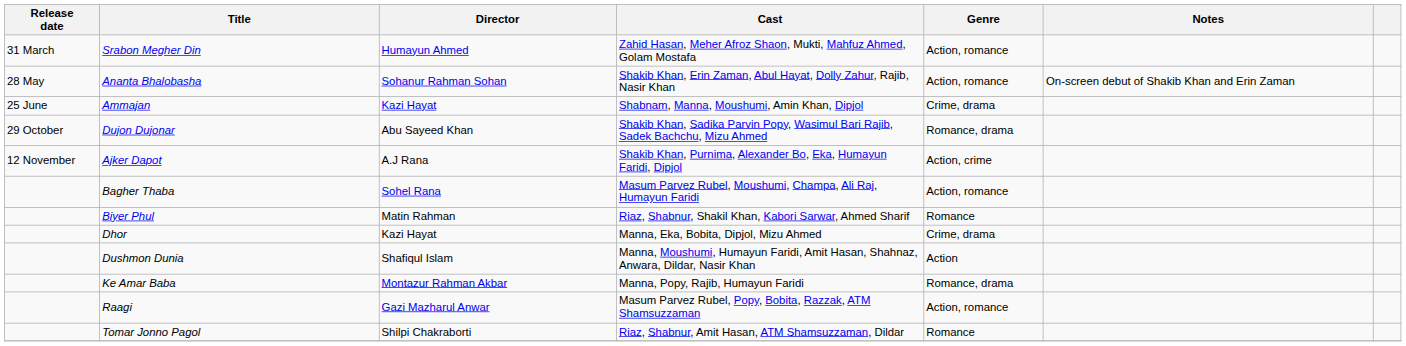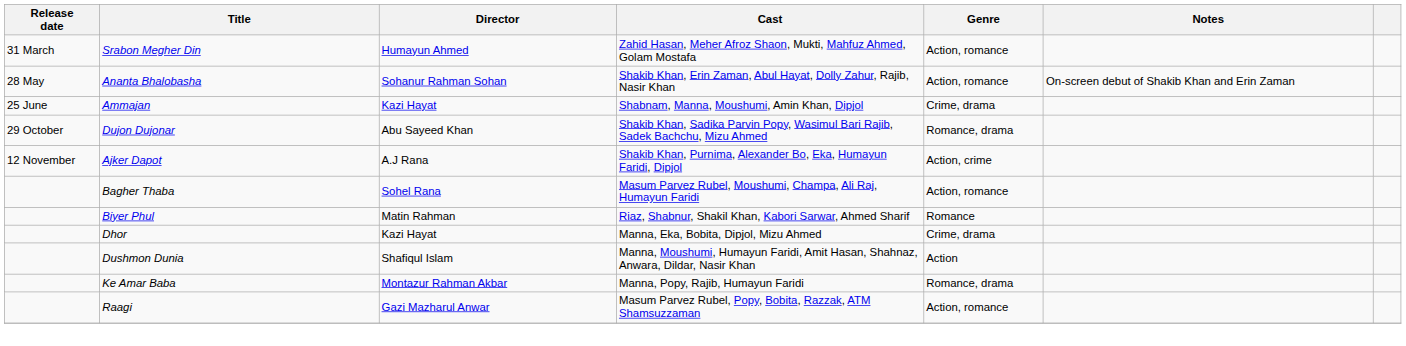 <table class="wikitable sortable">
 <tr>
 <th>Release <br> date</th>
 <th style="width:20%;">Title</th>
 <th style="width:17%;">Director</th>
 <th style="width:22%;">Cast</th>
 <th>Genre</th>
 <th>Notes</th>
 <th style="width:2%;"></th>
 </tr>
 <tr>
 <td>31 March</td>
 <td><em><a href='#'>Srabon Megher Din</a></em></td>
 <td><a href='#'>Humayun Ahmed</a></td>
 <td><a href='#'>Zahid Hasan</a>, <a href='#'>Meher Afroz Shaon</a>, Mukti, <a href='#'>Mahfuz Ahmed</a>, Golam Mostafa</td>
 <td>Action, romance</td>
 <td></td>
 <td></td>
 </tr>
 <tr>
 <td>28 May</td>
 <td><em><a href='#'>Ananta Bhalobasha</a></em></td>
 <td><a href='#'>Sohanur Rahman Sohan</a></td>
 <td><a href='#'>Shakib Khan</a>, <a href='#'>Erin Zaman</a>, <a href='#'>Abul Hayat</a>, <a href='#'>Dolly Zahur</a>, Rajib, Nasir Khan</td>
 <td>Action, romance</td>
 <td>On-screen debut of Shakib Khan and Erin Zaman</td>
 <td><br></td>
 </tr>
 <tr>
 <td>25 June</td>
 <td><em><a href='#'>Ammajan</a></em></td>
 <td><a href='#'>Kazi Hayat</a></td>
 <td><a href='#'>Shabnam</a>, <a href='#'>Manna</a>, <a href='#'>Moushumi</a>, Amin Khan, <a href='#'>Dipjol</a></td>
 <td>Crime, drama</td>
 <td></td>
 <td></td>
 </tr>
 <tr>
 <td>29 October</td>
 <td><em><a href='#'>Dujon Dujonar</a></em></td>
 <td>Abu Sayeed Khan</td>
 <td><a href='#'>Shakib Khan</a>, <a href='#'>Sadika Parvin Popy</a>, <a href='#'>Wasimul Bari Rajib</a>, <a href='#'>Sadek Bachchu</a>, <a href='#'>Mizu Ahmed</a></td>
 <td>Romance, drama</td>
 <td></td>
 <td></td>
 </tr>
 <tr>
 <td>12 November</td>
 <td><em><a href='#'>Ajker Dapot</a></em></td>
 <td>A.J Rana</td>
 <td><a href='#'>Shakib Khan</a>, <a href='#'>Purnima</a>, <a href='#'>Alexander Bo</a>, <a href='#'>Eka</a>, <a href='#'>Humayun Faridi</a>, <a href='#'>Dipjol</a></td>
 <td>Action, crime</td>
 <td></td>
 <td></td>
 </tr>
 <tr>
 <td></td>
 <td><em>Bagher Thaba</em></td>
 <td><a href='#'>Sohel Rana</a></td>
 <td><a href='#'>Masum Parvez Rubel</a>, <a href='#'>Moushumi</a>, <a href='#'>Champa</a>, <a href='#'>Ali Raj</a>, <a href='#'>Humayun Faridi</a></td>
 <td>Action, romance</td>
 <td></td>
 <td></td>
 </tr>
 <tr>
 <td></td>
 <td><em><a href='#'>Biyer Phul</a></em></td>
 <td>Matin Rahman</td>
 <td><a href='#'>Riaz</a>, <a href='#'>Shabnur</a>, Shakil Khan, <a href='#'>Kabori Sarwar</a>, Ahmed Sharif</td>
 <td>Romance</td>
 <td></td>
 <td></td>
 </tr>
 <tr>
 <td></td>
 <td><em>Dhor</em></td>
 <td>Kazi Hayat</td>
 <td>Manna, Eka, Bobita, Dipjol, Mizu Ahmed</td>
 <td>Crime, drama</td>
 <td></td>
 <td></td>
 </tr>
 <tr>
 <td></td>
 <td><em>Dushmon Dunia</em></td>
 <td>Shafiqul Islam</td>
 <td>Manna, <a href='#'>Moushumi</a>, Humayun Faridi, Amit Hasan, Shahnaz, Anwara, Dildar, Nasir Khan</td>
 <td>Action</td>
 <td></td>
 <td></td>
 </tr>
 <tr>
 <td></td>
 <td><em>Ke Amar Baba</em></td>
 <td><a href='#'>Montazur Rahman Akbar</a></td>
 <td>Manna, Popy, Rajib, Humayun Faridi</td>
 <td>Romance, drama</td>
 <td></td>
 <td></td>
 </tr>
 <tr>
 <td></td>
 <td><em>Raagi</em></td>
 <td><a href='#'>Gazi Mazharul Anwar</a></td>
 <td>Masum Parvez Rubel, <a href='#'>Popy</a>, <a href='#'>Bobita</a>, <a href='#'>Razzak</a>, <a href='#'>ATM Shamsuzzaman</a></td>
 <td>Action, romance</td>
 <td></td>
 <td></td>
 </tr>
 <tr>
-<td></td>
-<td><em>Tomar Jonno Pagol</em></td>
-<td>Shilpi Chakraborti</td>
-<td><a href='#'>Riaz</a>, <a href='#'>Shabnur</a>, Amit Hasan, <a href='#'>ATM Shamsuzzaman</a>, Dildar</td>
-<td>Romance</td>
-<td></td>
-<td></td>
-</tr>
-<tr>
 </tr>
 </table>
